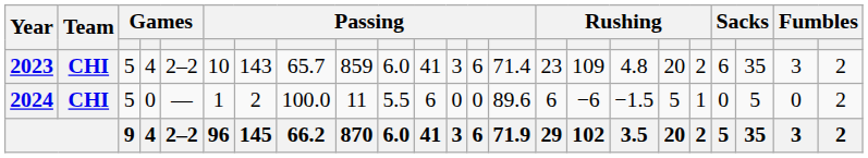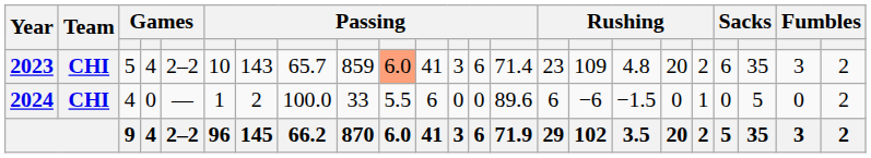 <table class="wikitable" style="text-align:center;">
 <tr>
 <th rowspan="2">Year</th>
 <th rowspan="2">Team</th>
 <th colspan="3">Games</th>
 <th colspan="9">Passing</th>
 <th colspan="5">Rushing</th>
 <th colspan="2">Sacks</th>
 <th colspan="2">Fumbles</th>
 </tr>
 <tr>
 <th></th>
 <th></th>
 <th></th>
 <th></th>
 <th></th>
 <th></th>
 <th></th>
 <th></th>
 <th></th>
 <th></th>
 <th></th>
 <th></th>
 <th></th>
 <th></th>
 <th></th>
 <th></th>
 <th></th>
 <th></th>
 <th></th>
 <th></th>
 <th></th>
 </tr>
 <tr>
 <th><a href='#'>2023</a></th>
 <th><a href='#'>CHI</a></th>
 <td>5</td>
 <td>4</td>
 <td>2–2</td>
 <td>10</td>
 <td>143</td>
 <td>65.7</td>
 <td>859</td>
-<td>6.0</td>
+<td style="background: lightsalmon;">6.0</td>
 <td>41</td>
 <td>3</td>
 <td>6</td>
 <td>71.4</td>
 <td>23</td>
 <td>109</td>
 <td>4.8</td>
 <td>20</td>
 <td>2</td>
 <td>6</td>
 <td>35</td>
 <td>3</td>
 <td>2</td>
 </tr>
 <tr>
 <th><a href='#'>2024</a></th>
 <th><a href='#'>CHI</a></th>
-<td>5</td>
+<td>4</td>
 <td>0</td>
 <td>—</td>
 <td>1</td>
 <td>2</td>
 <td>100.0</td>
-<td>11</td>
+<td>33</td>
 <td>5.5</td>
 <td>6</td>
 <td>0</td>
 <td>0</td>
 <td>89.6</td>
 <td>6</td>
 <td>−6</td>
 <td>−1.5</td>
-<td>5</td>
+<td>0</td>
 <td>1</td>
 <td>0</td>
 <td>5</td>
 <td>0</td>
 <td>2</td>
 </tr>
 <tr>
 <th colspan="2"></th>
 <th>9</th>
 <th>4</th>
 <th>2–2</th>
 <th>96</th>
 <th>145</th>
 <th>66.2</th>
 <th>870</th>
 <th>6.0</th>
 <th>41</th>
 <th>3</th>
 <th>6</th>
 <th>71.9</th>
 <th>29</th>
 <th>102</th>
 <th>3.5</th>
 <th>20</th>
 <th>2</th>
 <th>5</th>
 <th>35</th>
 <th>3</th>
 <th>2</th>
 </tr>
 </table>
